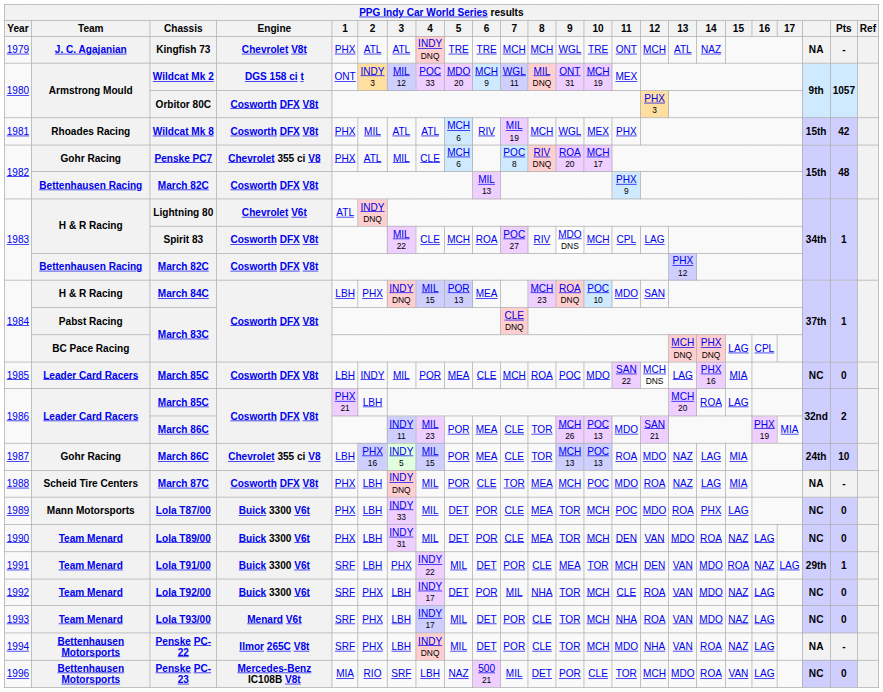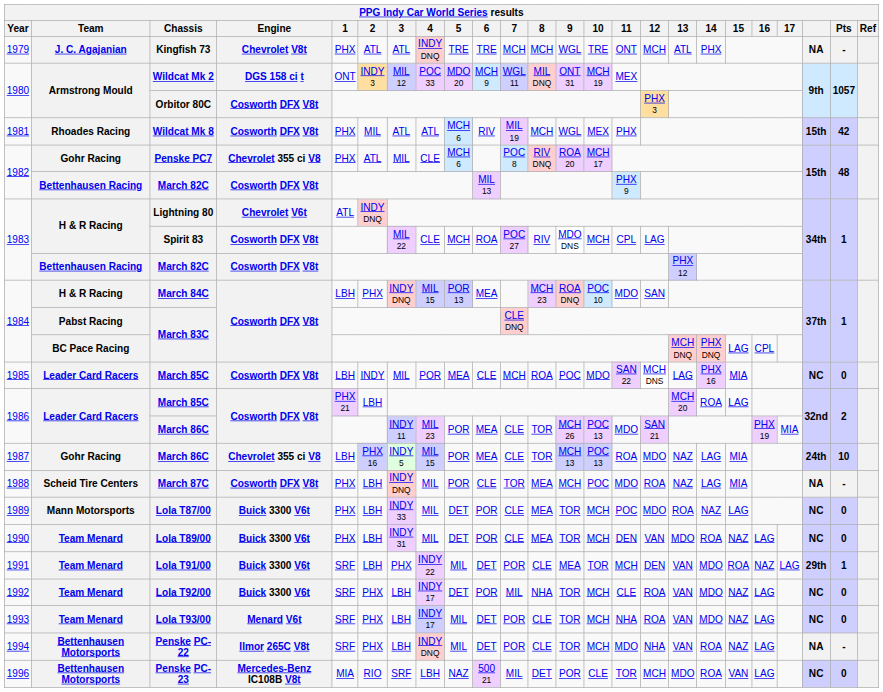 <table class="wikitable" style="text-align:center; font-size:90%">
 <tr>
 <th colspan=34><a href='#'>PPG Indy Car World Series</a> results</th>
 </tr>
 <tr>
 <th>Year</th>
 <th>Team</th>
 <th>Chassis</th>
 <th>Engine</th>
 <th>1</th>
 <th>2</th>
 <th>3</th>
 <th>4</th>
 <th>5</th>
 <th>6</th>
 <th>7</th>
 <th>8</th>
 <th>9</th>
 <th>10</th>
 <th>11</th>
 <th>12</th>
 <th>13</th>
 <th>14</th>
 <th>15</th>
 <th>16</th>
 <th>17</th>
 <th></th>
 <th>Pts</th>
 <th>Ref</th>
 </tr>
 <tr>
 <td><a href='#'>1979</a></td>
 <th><a href='#'>J. C. Agajanian</a></th>
 <th>Kingfish 73</th>
 <th><a href='#'>Chevrolet</a> <a href='#'>V8</a><a href='#'>t</a></th>
 <td><a href='#'>PHX</a></td>
 <td><a href='#'>ATL</a></td>
 <td><a href='#'>ATL</a></td>
 <td style="background:#FFCFCF;"><a href='#'>INDY</a><br><small>DNQ</small></td>
 <td><a href='#'>TRE</a></td>
 <td><a href='#'>TRE</a></td>
 <td><a href='#'>MCH</a></td>
 <td><a href='#'>MCH</a></td>
 <td><a href='#'>WGL</a></td>
 <td><a href='#'>TRE</a></td>
 <td><a href='#'>ONT</a></td>
 <td><a href='#'>MCH</a></td>
 <td><a href='#'>ATL</a></td>
-<td><a href='#'>NAZ</a></td>
+<td><a href='#'>PHX</a></td>
 <td colspan=3></td>
 <th>NA</th>
 <th>-</th>
 <th></th>
 </tr>
 <tr>
 <td rowspan=2><a href='#'>1980</a></td>
 <th rowspan=2>Armstrong Mould</th>
 <th><a href='#'>Wildcat Mk 2</a></th>
 <th><a href='#'>DGS 158 ci</a> <a href='#'>t</a></th>
 <td><a href='#'>ONT</a></td>
 <td style="background:#FFDF9F;"><a href='#'>INDY</a><br><small>3</small></td>
 <td style="background:#CFCFFF;"><a href='#'>MIL</a><br><small>12</small></td>
 <td style="background:#EFCFFF;"><a href='#'>POC</a><br><small>33</small></td>
 <td style="background:#EFCFFF;"><a href='#'>MDO</a><br><small>20</small></td>
 <td style="background:#CFEAFF;"><a href='#'>MCH</a><br><small>9</small></td>
 <td style="background:#CFCFFF;"><a href='#'>WGL</a><br><small>11</small></td>
 <td style="background:#FFCFCF;"><a href='#'>MIL</a><br><small>DNQ</small></td>
 <td style="background:#EFCFFF;"><a href='#'>ONT</a><br><small>31</small></td>
 <td style="background:#EFCFFF;"><a href='#'>MCH</a><br><small>19</small></td>
 <td><a href='#'>MEX</a></td>
 <td colspan=6></td>
 <th rowspan=2 style="background:#CFEAFF;">9th</th>
 <th rowspan=2 style="background:#CFEAFF;">1057</th>
 <th rowspan=2></th>
 </tr>
 <tr>
 <th>Orbitor 80C</th>
 <th><a href='#'>Cosworth</a> <a href='#'>DFX</a> <a href='#'>V8</a><a href='#'>t</a></th>
 <td colspan=11></td>
 <td style="background:#FFDF9F;"><a href='#'>PHX</a><br><small>3</small></td>
 <td colspan=5></td>
 </tr>
 <tr>
 <td><a href='#'>1981</a></td>
 <th>Rhoades Racing</th>
 <th><a href='#'>Wildcat Mk 8</a></th>
 <th><a href='#'>Cosworth</a> <a href='#'>DFX</a> <a href='#'>V8</a><a href='#'>t</a></th>
 <td><a href='#'>PHX</a></td>
 <td><a href='#'>MIL</a></td>
 <td><a href='#'>ATL</a></td>
 <td><a href='#'>ATL</a></td>
 <td style="background:#CFEAFF;"><a href='#'>MCH</a><br><small>6</small></td>
 <td><a href='#'>RIV</a></td>
 <td style="background:#EFCFFF;"><a href='#'>MIL</a><br><small>19</small></td>
 <td><a href='#'>MCH</a></td>
 <td><a href='#'>WGL</a></td>
 <td><a href='#'>MEX</a></td>
 <td><a href='#'>PHX</a></td>
 <td colspan=6></td>
 <th style="background:#CFCFFF;">15th</th>
 <th style="background:#CFCFFF;">42</th>
 <th></th>
 </tr>
 <tr>
 <td rowspan=2><a href='#'>1982</a></td>
 <th>Gohr Racing</th>
 <th><a href='#'>Penske PC7</a></th>
 <th><a href='#'>Chevrolet</a> 355 ci <a href='#'>V8</a></th>
 <td><a href='#'>PHX</a></td>
 <td><a href='#'>ATL</a></td>
 <td><a href='#'>MIL</a></td>
 <td><a href='#'>CLE</a></td>
 <td style="background:#CFEAFF;"><a href='#'>MCH</a><br><small>6</small></td>
 <td></td>
 <td style="background:#CFEAFF;"><a href='#'>POC</a><br><small>8</small></td>
 <td style="background:#FFCFCF;"><a href='#'>RIV</a><br><small>DNQ</small></td>
 <td style="background:#EFCFFF;"><a href='#'>ROA</a><br><small>20</small></td>
 <td style="background:#EFCFFF;"><a href='#'>MCH</a><br><small>17</small></td>
 <td colspan=7></td>
 <th rowspan=2 style="background:#CFCFFF;">15th</th>
 <th rowspan=2 style="background:#CFCFFF;">48</th>
 <th rowspan=2></th>
 </tr>
 <tr>
 <th><a href='#'>Bettenhausen Racing</a></th>
 <th><a href='#'>March 82C</a></th>
 <th><a href='#'>Cosworth</a> <a href='#'>DFX</a> <a href='#'>V8</a><a href='#'>t</a></th>
 <td colspan=5></td>
 <td style="background:#EFCFFF;"><a href='#'>MIL</a><br><small>13</small></td>
 <td colspan=4></td>
 <td style="background:#CFEAFF;"><a href='#'>PHX</a><br><small>9</small></td>
 <td colspan=6></td>
 </tr>
 <tr>
 <td rowspan=3><a href='#'>1983</a></td>
 <th rowspan=2>H & R Racing</th>
 <th>Lightning 80</th>
 <th><a href='#'>Chevrolet</a> <a href='#'>V6</a><a href='#'>t</a></th>
 <td><a href='#'>ATL</a></td>
 <td style="background:#FFCFCF;"><a href='#'>INDY</a><br><small>DNQ</small></td>
 <td colspan=15></td>
 <th rowspan=3 style="background:#CFCFFF;">34th</th>
 <th rowspan=3 style="background:#CFCFFF;">1</th>
 <th rowspan=3></th>
 </tr>
 <tr>
 <th>Spirit 83</th>
 <th><a href='#'>Cosworth</a> <a href='#'>DFX</a> <a href='#'>V8</a><a href='#'>t</a></th>
 <td colspan=2></td>
 <td style="background:#EFCFFF;"><a href='#'>MIL</a><br><small>22</small></td>
 <td><a href='#'>CLE</a></td>
 <td><a href='#'>MCH</a></td>
 <td><a href='#'>ROA</a></td>
 <td style="background:#EFCFFF;"><a href='#'>POC</a><br><small>27</small></td>
 <td><a href='#'>RIV</a></td>
 <td style="background:#FFFFFF;"><a href='#'>MDO</a><br><small>DNS</small></td>
 <td><a href='#'>MCH</a></td>
 <td><a href='#'>CPL</a></td>
 <td><a href='#'>LAG</a></td>
 <td colspan=5></td>
 </tr>
 <tr>
 <th><a href='#'>Bettenhausen Racing</a></th>
 <th><a href='#'>March 82C</a></th>
 <th><a href='#'>Cosworth</a> <a href='#'>DFX</a> <a href='#'>V8</a><a href='#'>t</a></th>
 <td colspan=12></td>
 <td style="background:#CFCFFF;"><a href='#'>PHX</a><br><small>12</small></td>
 <td colspan=4></td>
 </tr>
 <tr>
 <td rowspan=3><a href='#'>1984</a></td>
 <th>H & R Racing</th>
 <th><a href='#'>March 84C</a></th>
 <th rowspan=3><a href='#'>Cosworth</a> <a href='#'>DFX</a> <a href='#'>V8</a><a href='#'>t</a></th>
 <td><a href='#'>LBH</a></td>
 <td><a href='#'>PHX</a></td>
 <td style="background:#FFCFCF;"><a href='#'>INDY</a><br><small>DNQ</small></td>
 <td style="background:#CFCFFF;"><a href='#'>MIL</a><br><small>15</small></td>
 <td style="background:#CFCFFF;"><a href='#'>POR</a><br><small>13</small></td>
 <td><a href='#'>MEA</a></td>
 <td></td>
 <td style="background:#EFCFFF;"><a href='#'>MCH</a><br><small>23</small></td>
 <td style="background:#FFCFCF;"><a href='#'>ROA</a><br><small>DNQ</small></td>
 <td style="background:#CFEAFF;"><a href='#'>POC</a><br><small>10</small></td>
 <td><a href='#'>MDO</a></td>
 <td><a href='#'>SAN</a></td>
 <td colspan=5></td>
 <th rowspan=3 style="background:#CFCFFF;">37th</th>
 <th rowspan=3 style="background:#CFCFFF;">1</th>
 <th rowspan=3></th>
 </tr>
 <tr>
 <th>Pabst Racing</th>
 <th rowspan=2><a href='#'>March 83C</a></th>
 <td colspan=6></td>
 <td style="background:#FFCFCF;"><a href='#'>CLE</a><br><small>DNQ</small></td>
 <td colspan=10></td>
 </tr>
 <tr>
 <th>BC Pace Racing</th>
 <td colspan=12></td>
 <td style="background:#FFCFCF;"><a href='#'>MCH</a><br><small>DNQ</small></td>
 <td style="background:#FFCFCF;"><a href='#'>PHX</a><br><small>DNQ</small></td>
 <td><a href='#'>LAG</a></td>
 <td><a href='#'>CPL</a></td>
 <td></td>
 </tr>
 <tr>
 <td><a href='#'>1985</a></td>
 <th><a href='#'>Leader Card Racers</a></th>
 <th><a href='#'>March 85C</a></th>
 <th><a href='#'>Cosworth</a> <a href='#'>DFX</a> <a href='#'>V8</a><a href='#'>t</a></th>
 <td><a href='#'>LBH</a></td>
 <td><a href='#'>INDY</a></td>
 <td><a href='#'>MIL</a></td>
 <td><a href='#'>POR</a></td>
 <td><a href='#'>MEA</a></td>
 <td><a href='#'>CLE</a></td>
 <td><a href='#'>MCH</a></td>
 <td><a href='#'>ROA</a></td>
 <td><a href='#'>POC</a></td>
 <td><a href='#'>MDO</a></td>
 <td style="background:#EFCFFF;"><a href='#'>SAN</a><br><small>22</small></td>
 <td style="background:#FFFFFF;"><a href='#'>MCH</a><br><small>DNS</small></td>
 <td><a href='#'>LAG</a></td>
 <td style="background:#EFCFFF;"><a href='#'>PHX</a><br><small>16</small></td>
 <td><a href='#'>MIA</a></td>
 <td colspan=2></td>
 <th style="background:#CFCFFF;">NC</th>
 <th style="background:#CFCFFF;">0</th>
 <th></th>
 </tr>
 <tr>
 <td rowspan=2><a href='#'>1986</a></td>
 <th rowspan=2><a href='#'>Leader Card Racers</a></th>
 <th><a href='#'>March 85C</a></th>
 <th rowspan=2><a href='#'>Cosworth</a> <a href='#'>DFX</a> <a href='#'>V8</a><a href='#'>t</a></th>
 <td style="background:#EFCFFF;"><a href='#'>PHX</a><br><small>21</small></td>
 <td><a href='#'>LBH</a></td>
 <td colspan=10></td>
 <td style="background:#EFCFFF;"><a href='#'>MCH</a><br><small>20</small></td>
 <td><a href='#'>ROA</a></td>
 <td><a href='#'>LAG</a></td>
 <td colspan=2></td>
 <th rowspan=2 style="background:#CFCFFF;">32nd</th>
 <th rowspan=2 style="background:#CFCFFF;">2</th>
 <th rowspan=2></th>
 </tr>
 <tr>
 <th><a href='#'>March 86C</a></th>
 <td colspan=2></td>
 <td style="background:#CFCFFF;"><a href='#'>INDY</a><br><small>11</small></td>
 <td style="background:#EFCFFF;"><a href='#'>MIL</a><br><small>23</small></td>
 <td><a href='#'>POR</a></td>
 <td><a href='#'>MEA</a></td>
 <td><a href='#'>CLE</a></td>
 <td><a href='#'>TOR</a></td>
 <td style="background:#EFCFFF;"><a href='#'>MCH</a><br><small>26</small></td>
 <td style="background:#EFCFFF;"><a href='#'>POC</a><br><small>13</small></td>
 <td><a href='#'>MDO</a></td>
 <td style="background:#EFCFFF;"><a href='#'>SAN</a><br><small>21</small></td>
 <td colspan=3></td>
 <td style="background:#EFCFFF;"><a href='#'>PHX</a><br><small>19</small></td>
 <td><a href='#'>MIA</a></td>
 </tr>
 <tr>
 <td><a href='#'>1987</a></td>
 <th>Gohr Racing</th>
 <th><a href='#'>March 86C</a></th>
 <th><a href='#'>Chevrolet</a> 355 ci <a href='#'>V8</a></th>
 <td><a href='#'>LBH</a></td>
 <td style="background:#CFCFFF;"><a href='#'>PHX</a><br><small>16</small></td>
 <td style="background:#DFFFDF;"><a href='#'>INDY</a><br><small>5</small></td>
 <td style="background:#CFCFFF;"><a href='#'>MIL</a><br><small>15</small></td>
 <td><a href='#'>POR</a></td>
 <td><a href='#'>MEA</a></td>
 <td><a href='#'>CLE</a></td>
 <td><a href='#'>TOR</a></td>
 <td style="background:#CFCFFF;"><a href='#'>MCH</a><br><small>13</small></td>
 <td style="background:#CFCFFF;"><a href='#'>POC</a><br><small>13</small></td>
 <td><a href='#'>ROA</a></td>
 <td><a href='#'>MDO</a></td>
 <td><a href='#'>NAZ</a></td>
 <td><a href='#'>LAG</a></td>
 <td><a href='#'>MIA</a></td>
 <td colspan=2></td>
 <th style="background:#CFCFFF;">24th</th>
 <th style="background:#CFCFFF;">10</th>
 <th></th>
 </tr>
 <tr>
 <td><a href='#'>1988</a></td>
 <th>Scheid Tire Centers</th>
 <th><a href='#'>March 87C</a></th>
 <th><a href='#'>Cosworth</a> <a href='#'>DFX</a> <a href='#'>V8</a><a href='#'>t</a></th>
 <td><a href='#'>PHX</a></td>
 <td><a href='#'>LBH</a></td>
 <td style="background:#FFCFCF;"><a href='#'>INDY</a><br><small>DNQ</small></td>
 <td><a href='#'>MIL</a></td>
 <td><a href='#'>POR</a></td>
 <td><a href='#'>CLE</a></td>
 <td><a href='#'>TOR</a></td>
 <td><a href='#'>MEA</a></td>
 <td><a href='#'>MCH</a></td>
 <td><a href='#'>POC</a></td>
 <td><a href='#'>MDO</a></td>
 <td><a href='#'>ROA</a></td>
 <td><a href='#'>NAZ</a></td>
 <td><a href='#'>LAG</a></td>
 <td><a href='#'>MIA</a></td>
 <td colspan=2></td>
 <th>NA</th>
 <th>-</th>
 <th></th>
 </tr>
 <tr>
 <td><a href='#'>1989</a></td>
 <th>Mann Motorsports</th>
 <th><a href='#'>Lola T87/00</a></th>
 <th><a href='#'>Buick</a> 3300 <a href='#'>V6</a><a href='#'>t</a></th>
 <td><a href='#'>PHX</a></td>
 <td><a href='#'>LBH</a></td>
 <td style="background:#EFCFFF;"><a href='#'>INDY</a><br><small>33</small></td>
 <td><a href='#'>MIL</a></td>
 <td><a href='#'>DET</a></td>
 <td><a href='#'>POR</a></td>
 <td><a href='#'>CLE</a></td>
 <td><a href='#'>MEA</a></td>
 <td><a href='#'>TOR</a></td>
 <td><a href='#'>MCH</a></td>
 <td><a href='#'>POC</a></td>
 <td><a href='#'>MDO</a></td>
 <td><a href='#'>ROA</a></td>
-<td><a href='#'>PHX</a></td>
+<td><a href='#'>NAZ</a></td>
 <td><a href='#'>LAG</a></td>
 <td colspan=2></td>
 <th style="background:#CFCFFF;">NC</th>
 <th style="background:#CFCFFF;">0</th>
 <th></th>
 </tr>
 <tr>
 <td><a href='#'>1990</a></td>
 <th><a href='#'>Team Menard</a></th>
 <th><a href='#'>Lola T89/00</a></th>
 <th><a href='#'>Buick</a> 3300 <a href='#'>V6</a><a href='#'>t</a></th>
 <td><a href='#'>PHX</a></td>
 <td><a href='#'>LBH</a></td>
 <td style="background:#EFCFFF;"><a href='#'>INDY</a><br><small>31</small></td>
 <td><a href='#'>MIL</a></td>
 <td><a href='#'>DET</a></td>
 <td><a href='#'>POR</a></td>
 <td><a href='#'>CLE</a></td>
 <td><a href='#'>MEA</a></td>
 <td><a href='#'>TOR</a></td>
 <td><a href='#'>MCH</a></td>
 <td><a href='#'>DEN</a></td>
 <td><a href='#'>VAN</a></td>
 <td><a href='#'>MDO</a></td>
 <td><a href='#'>ROA</a></td>
 <td><a href='#'>NAZ</a></td>
 <td><a href='#'>LAG</a></td>
 <td></td>
 <th style="background:#CFCFFF;">NC</th>
 <th style="background:#CFCFFF;">0</th>
 <th></th>
 </tr>
 <tr>
 <td><a href='#'>1991</a></td>
 <th><a href='#'>Team Menard</a></th>
 <th><a href='#'>Lola T91/00</a></th>
 <th><a href='#'>Buick</a> 3300 <a href='#'>V6</a><a href='#'>t</a></th>
 <td><a href='#'>SRF</a></td>
 <td><a href='#'>LBH</a></td>
 <td><a href='#'>PHX</a></td>
 <td style="background:#EFCFFF;"><a href='#'>INDY</a><br><small>22</small></td>
 <td><a href='#'>MIL</a></td>
 <td><a href='#'>DET</a></td>
 <td><a href='#'>POR</a></td>
 <td><a href='#'>CLE</a></td>
 <td><a href='#'>MEA</a></td>
 <td><a href='#'>TOR</a></td>
 <td><a href='#'>MCH</a></td>
 <td><a href='#'>DEN</a></td>
 <td><a href='#'>VAN</a></td>
 <td><a href='#'>MDO</a></td>
 <td><a href='#'>ROA</a></td>
 <td><a href='#'>NAZ</a></td>
 <td><a href='#'>LAG</a></td>
 <th style="background:#CFCFFF;">29th</th>
 <th style="background:#CFCFFF;">1</th>
 <th></th>
 </tr>
 <tr>
 <td><a href='#'>1992</a></td>
 <th><a href='#'>Team Menard</a></th>
 <th><a href='#'>Lola T92/00</a></th>
 <th><a href='#'>Buick</a> 3300 <a href='#'>V6</a><a href='#'>t</a></th>
 <td><a href='#'>SRF</a></td>
 <td><a href='#'>PHX</a></td>
 <td><a href='#'>LBH</a></td>
 <td style="background:#EFCFFF;"><a href='#'>INDY</a><br><small>17</small></td>
 <td><a href='#'>DET</a></td>
 <td><a href='#'>POR</a></td>
 <td><a href='#'>MIL</a></td>
 <td><a href='#'>NHA</a></td>
 <td><a href='#'>TOR</a></td>
 <td><a href='#'>MCH</a></td>
 <td><a href='#'>CLE</a></td>
 <td><a href='#'>ROA</a></td>
 <td><a href='#'>VAN</a></td>
 <td><a href='#'>MDO</a></td>
 <td><a href='#'>NAZ</a></td>
 <td><a href='#'>LAG</a></td>
 <td></td>
 <th style="background:#CFCFFF;">NC</th>
 <th style="background:#CFCFFF;">0</th>
 <th></th>
 </tr>
 <tr>
 <td><a href='#'>1993</a></td>
 <th><a href='#'>Team Menard</a></th>
 <th><a href='#'>Lola T93/00</a></th>
 <th><a href='#'>Menard</a> <a href='#'>V6</a><a href='#'>t</a></th>
 <td><a href='#'>SRF</a></td>
 <td><a href='#'>PHX</a></td>
 <td><a href='#'>LBH</a></td>
 <td style="background:#CFCFFF;"><a href='#'>INDY</a><br><small>17</small></td>
 <td><a href='#'>MIL</a></td>
 <td><a href='#'>DET</a></td>
 <td><a href='#'>POR</a></td>
 <td><a href='#'>CLE</a></td>
 <td><a href='#'>TOR</a></td>
 <td><a href='#'>MCH</a></td>
 <td><a href='#'>NHA</a></td>
 <td><a href='#'>ROA</a></td>
 <td><a href='#'>VAN</a></td>
 <td><a href='#'>MDO</a></td>
 <td><a href='#'>NAZ</a></td>
 <td><a href='#'>LAG</a></td>
 <td></td>
 <th style="background:#CFCFFF;">NC</th>
 <th style="background:#CFCFFF;">0</th>
 <th></th>
 </tr>
 <tr>
 <td><a href='#'>1994</a></td>
 <th><a href='#'>Bettenhausen Motorsports</a></th>
 <th><a href='#'>Penske</a> <a href='#'>PC-22</a></th>
 <th><a href='#'>Ilmor</a> <a href='#'>265C</a> <a href='#'>V8</a><a href='#'>t</a></th>
 <td><a href='#'>SRF</a></td>
 <td><a href='#'>PHX</a></td>
 <td><a href='#'>LBH</a></td>
 <td style="background:#FFCFCF;"><a href='#'>INDY</a><br><small>DNQ</small></td>
 <td><a href='#'>MIL</a></td>
 <td><a href='#'>DET</a></td>
 <td><a href='#'>POR</a></td>
 <td><a href='#'>CLE</a></td>
 <td><a href='#'>TOR</a></td>
 <td><a href='#'>MCH</a></td>
 <td><a href='#'>MDO</a></td>
 <td><a href='#'>NHA</a></td>
 <td><a href='#'>VAN</a></td>
 <td><a href='#'>ROA</a></td>
 <td><a href='#'>NAZ</a></td>
 <td><a href='#'>LAG</a></td>
 <td></td>
 <th>NA</th>
 <th>-</th>
 <th></th>
 </tr>
 <tr>
 <td><a href='#'>1996</a></td>
 <th><a href='#'>Bettenhausen Motorsports</a></th>
 <th><a href='#'>Penske</a> <a href='#'>PC-23</a></th>
 <th><a href='#'>Mercedes-Benz</a> IC108B <a href='#'>V8</a><a href='#'>t</a></th>
 <td><a href='#'>MIA</a></td>
 <td><a href='#'>RIO</a></td>
 <td><a href='#'>SRF</a></td>
 <td><a href='#'>LBH</a></td>
 <td><a href='#'>NAZ</a></td>
 <td style="background:#EFCFFF;"><a href='#'>500</a><br><small>21</small></td>
 <td><a href='#'>MIL</a></td>
 <td><a href='#'>DET</a></td>
 <td><a href='#'>POR</a></td>
 <td><a href='#'>CLE</a></td>
 <td><a href='#'>TOR</a></td>
 <td><a href='#'>MCH</a></td>
 <td><a href='#'>MDO</a></td>
 <td><a href='#'>ROA</a></td>
 <td><a href='#'>VAN</a></td>
 <td><a href='#'>LAG</a></td>
 <td></td>
 <th style="background:#CFCFFF;">NC</th>
 <th style="background:#CFCFFF;">0</th>
 <th></th>
 </tr>
 </table>
